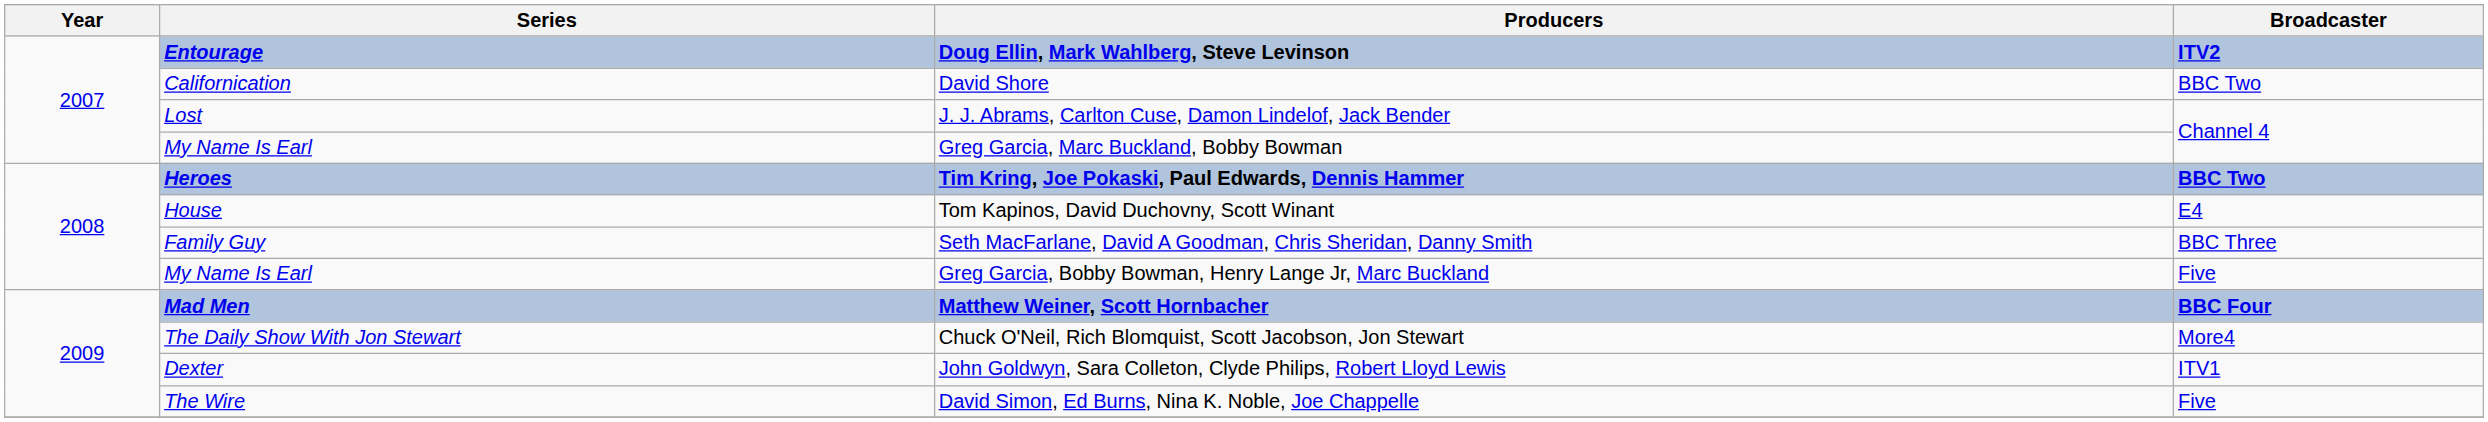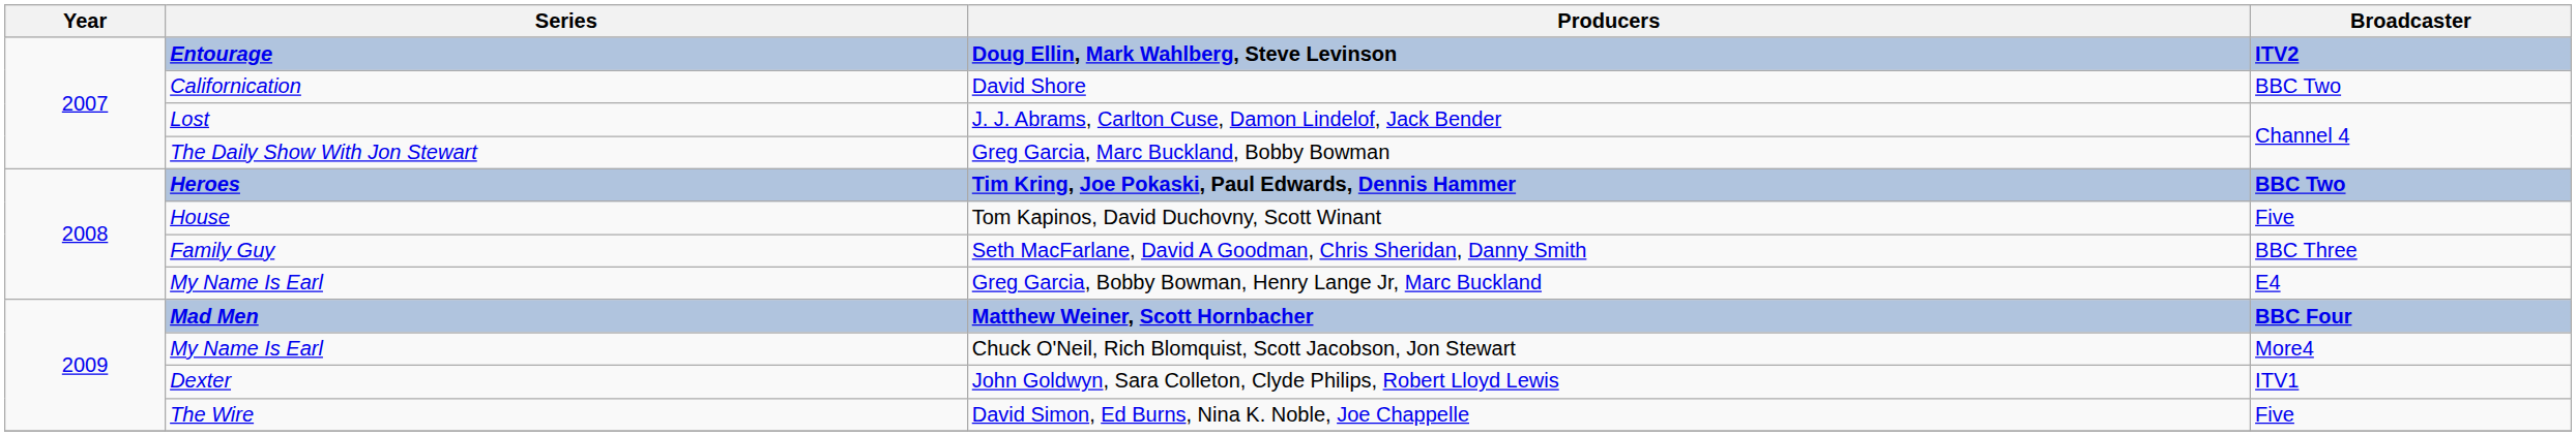 <table class="wikitable" style="width:100%">
 <tr bgcolor="#CCCCCC" align="center">
 <th width="5%">Year</th>
 <th width="25%">Series</th>
 <th width="40%">Producers</th>
 <th width="10%">Broadcaster</th>
 </tr>
 <tr>
 <td rowspan="4" style="text-align:center;"><a href='#'>2007</a></td>
 <td style="background:#B0C4DE;"><strong><em><a href='#'>Entourage</a></em></strong></td>
 <td style="background:#B0C4DE;"><strong><a href='#'>Doug Ellin</a>, <a href='#'>Mark Wahlberg</a>, Steve Levinson</strong></td>
 <td style="background:#B0C4DE;"><strong><a href='#'>ITV2</a></strong></td>
 </tr>
 <tr>
 <td><em><a href='#'>Californication</a></em></td>
 <td><a href='#'>David Shore</a></td>
 <td><a href='#'>BBC Two</a></td>
 </tr>
 <tr>
 <td><em><a href='#'>Lost</a></em></td>
 <td><a href='#'>J. J. Abrams</a>, <a href='#'>Carlton Cuse</a>, <a href='#'>Damon Lindelof</a>, <a href='#'>Jack Bender</a></td>
 <td rowspan="2"><a href='#'>Channel 4</a></td>
 </tr>
 <tr>
-<td><em><a href='#'>My Name Is Earl</a></em></td>
+<td><em><a href='#'>The Daily Show With Jon Stewart</a></em></td>
 <td><a href='#'>Greg Garcia</a>, <a href='#'>Marc Buckland</a>, Bobby Bowman</td>
 </tr>
 <tr>
 <td rowspan="4" style="text-align:center;"><a href='#'>2008</a></td>
 <td style="background:#B0C4DE;"><strong><em><a href='#'>Heroes</a></em></strong></td>
 <td style="background:#B0C4DE;"><strong><a href='#'>Tim Kring</a>, <a href='#'>Joe Pokaski</a>, Paul Edwards, <a href='#'>Dennis Hammer</a></strong></td>
 <td style="background:#B0C4DE;"><strong><a href='#'>BBC Two</a></strong></td>
 </tr>
 <tr>
 <td><em><a href='#'>House</a></em></td>
 <td>Tom Kapinos, David Duchovny, Scott Winant</td>
-<td><a href='#'>E4</a></td>
+<td><a href='#'>Five</a></td>
 </tr>
 <tr>
 <td><em><a href='#'>Family Guy</a></em></td>
 <td><a href='#'>Seth MacFarlane</a>, <a href='#'>David A Goodman</a>, <a href='#'>Chris Sheridan</a>, <a href='#'>Danny Smith</a></td>
 <td><a href='#'>BBC Three</a></td>
 </tr>
 <tr>
 <td><em><a href='#'>My Name Is Earl</a></em></td>
 <td><a href='#'>Greg Garcia</a>, Bobby Bowman, Henry Lange Jr, <a href='#'>Marc Buckland</a></td>
-<td><a href='#'>Five</a></td>
+<td><a href='#'>E4</a></td>
 </tr>
 <tr>
 <td rowspan="4" style="text-align:center;"><a href='#'>2009</a></td>
 <td style="background:#B0C4DE;"><strong><em><a href='#'>Mad Men</a></em></strong></td>
 <td style="background:#B0C4DE;"><strong><a href='#'>Matthew Weiner</a>, <a href='#'>Scott Hornbacher</a></strong></td>
 <td style="background:#B0C4DE;"><strong><a href='#'>BBC Four</a></strong></td>
 </tr>
 <tr>
-<td><em><a href='#'>The Daily Show With Jon Stewart</a></em></td>
+<td><em><a href='#'>My Name Is Earl</a></em></td>
 <td>Chuck O'Neil, Rich Blomquist, Scott Jacobson, Jon Stewart</td>
 <td><a href='#'>More4</a></td>
 </tr>
 <tr>
 <td><em><a href='#'>Dexter</a></em></td>
 <td><a href='#'>John Goldwyn</a>, Sara Colleton, Clyde Philips, <a href='#'>Robert Lloyd Lewis</a></td>
 <td><a href='#'>ITV1</a></td>
 </tr>
 <tr>
 <td><em><a href='#'>The Wire</a></em></td>
 <td><a href='#'>David Simon</a>, <a href='#'>Ed Burns</a>, Nina K. Noble, <a href='#'>Joe Chappelle</a></td>
 <td><a href='#'>Five</a></td>
 </tr>
 <tr>
 </tr>
 </table>
